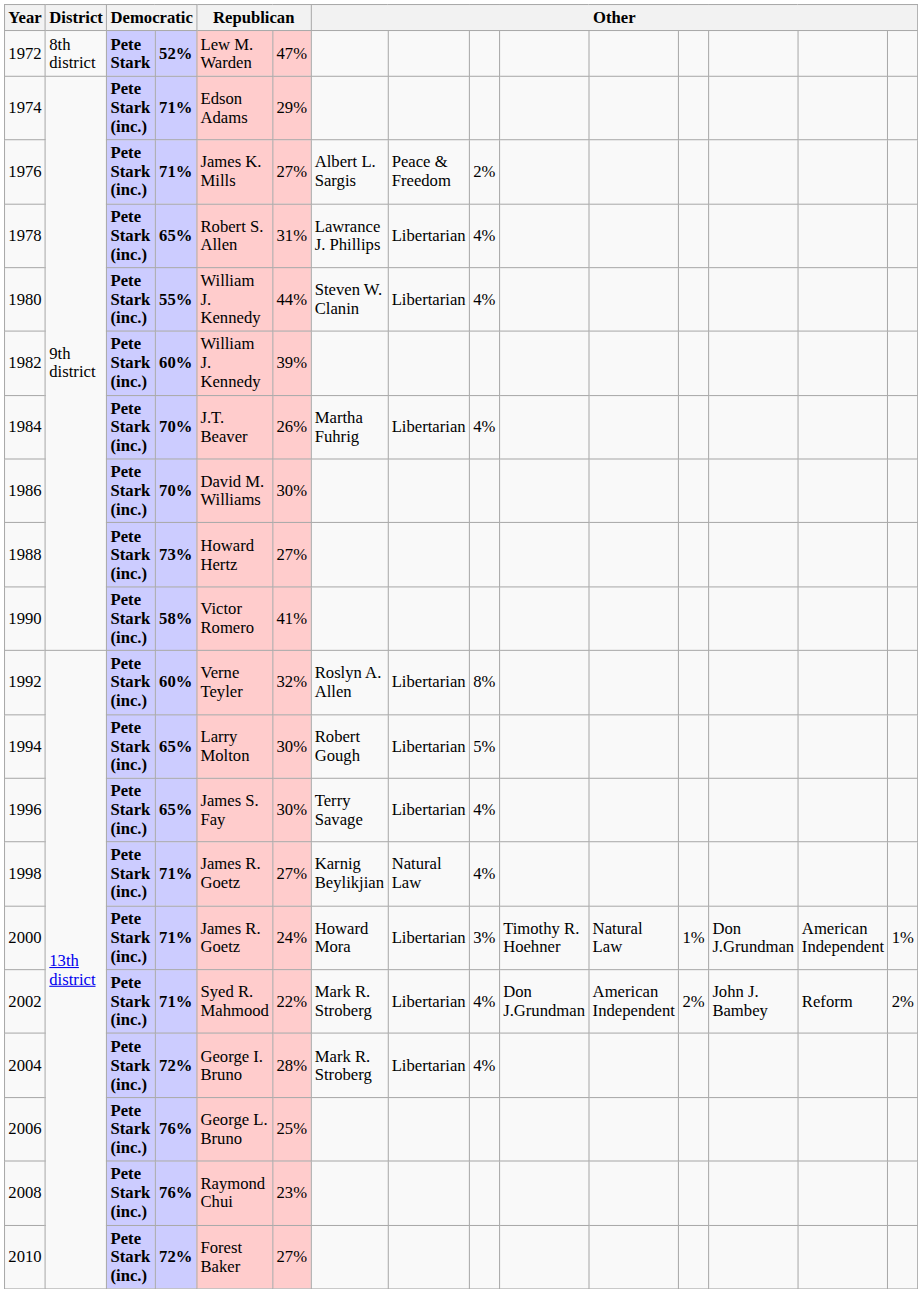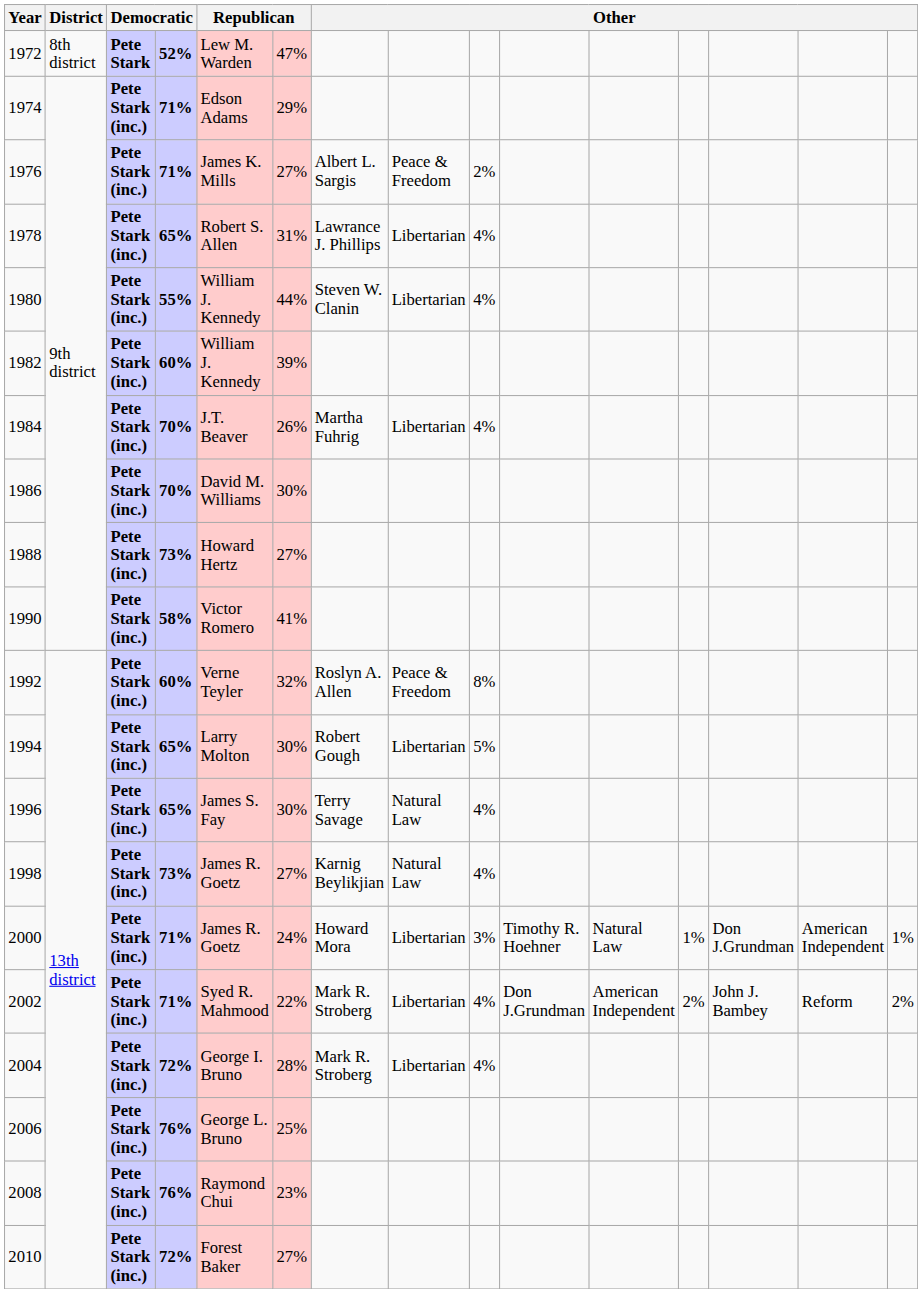 <table class="wikitable" style="width: 100%;">
 <tr>
 <th>Year</th>
 <th>District</th>
 <th colspan=2 style="width: 18%;">Democratic</th>
 <th colspan=2 style="width: 15%;">Republican</th>
 <th colspan="9">Other</th>
 </tr>
 <tr>
 <td style="text-align: left;">1972</td>
 <td style="text-align: left;">8th district</td>
 <td style="background:#ccf;"><strong>Pete Stark</strong></td>
 <td style="background:#ccf;"><strong>52%</strong></td>
 <td style="background:#fcc;">Lew M. Warden</td>
 <td style="background:#fcc;">47%</td>
 <td></td>
 <td></td>
 <td></td>
 <td></td>
 <td></td>
 <td></td>
 <td></td>
 <td></td>
 <td></td>
 </tr>
 <tr>
 <td style="text-align: left;">1974</td>
 <td rowspan="9" style="text-align: left;">9th district</td>
 <td style="background:#ccf;"><strong>Pete Stark (inc.)</strong></td>
 <td style="background:#ccf;"><strong>71%</strong></td>
 <td style="background:#fcc;">Edson Adams</td>
 <td style="background:#fcc;">29%</td>
 <td></td>
 <td></td>
 <td></td>
 <td></td>
 <td></td>
 <td></td>
 <td></td>
 <td></td>
 <td></td>
 </tr>
 <tr>
 <td>1976</td>
 <td style="background:#ccf;"><strong>Pete Stark (inc.)</strong></td>
 <td style="background:#ccf;"><strong>71%</strong></td>
 <td style="background:#fcc;">James K. Mills</td>
 <td style="background:#fcc;">27%</td>
 <td>Albert L. Sargis</td>
 <td>Peace & Freedom</td>
 <td>2%</td>
 <td></td>
 <td></td>
 <td></td>
 <td></td>
 <td></td>
 <td></td>
 </tr>
 <tr>
 <td>1978</td>
 <td style="background:#ccf;"><strong>Pete Stark (inc.)</strong></td>
 <td style="background:#ccf;"><strong>65%</strong></td>
 <td style="background:#fcc;">Robert S. Allen</td>
 <td style="background:#fcc;">31%</td>
 <td>Lawrance J. Phillips</td>
 <td>Libertarian</td>
 <td>4%</td>
 <td></td>
 <td></td>
 <td></td>
 <td></td>
 <td></td>
 <td></td>
 </tr>
 <tr>
 <td>1980</td>
 <td style="background:#ccf;"><strong>Pete Stark (inc.)</strong></td>
 <td style="background:#ccf;"><strong>55%</strong></td>
 <td style="background:#fcc;">William J. Kennedy</td>
 <td style="background:#fcc;">44%</td>
 <td>Steven W. Clanin</td>
 <td>Libertarian</td>
 <td>4%</td>
 <td></td>
 <td></td>
 <td></td>
 <td></td>
 <td></td>
 <td></td>
 </tr>
 <tr>
 <td>1982</td>
 <td style="background:#ccf;"><strong>Pete Stark (inc.)</strong></td>
 <td style="background:#ccf;"><strong>60%</strong></td>
 <td style="background:#fcc;">William J. Kennedy</td>
 <td style="background:#fcc;">39%</td>
 <td></td>
 <td></td>
 <td></td>
 <td></td>
 <td></td>
 <td></td>
 <td></td>
 <td></td>
 <td></td>
 </tr>
 <tr>
 <td>1984</td>
 <td style="background:#ccf;"><strong>Pete Stark (inc.)</strong></td>
 <td style="background:#ccf;"><strong>70%</strong></td>
 <td style="background:#fcc;">J.T. Beaver</td>
 <td style="background:#fcc;">26%</td>
 <td>Martha Fuhrig</td>
 <td>Libertarian</td>
 <td>4%</td>
 <td></td>
 <td></td>
 <td></td>
 <td></td>
 <td></td>
 <td></td>
 </tr>
 <tr>
 <td>1986</td>
 <td style="background:#ccf;"><strong>Pete Stark (inc.)</strong></td>
 <td style="background:#ccf;"><strong>70%</strong></td>
 <td style="background:#fcc;">David M. Williams</td>
 <td style="background:#fcc;">30%</td>
 <td></td>
 <td></td>
 <td></td>
 <td></td>
 <td></td>
 <td></td>
 <td></td>
 <td></td>
 <td></td>
 </tr>
 <tr>
 <td>1988</td>
 <td style="background:#ccf;"><strong>Pete Stark (inc.)</strong></td>
 <td style="background:#ccf;"><strong>73%</strong></td>
 <td style="background:#fcc;">Howard Hertz</td>
 <td style="background:#fcc;">27%</td>
 <td></td>
 <td></td>
 <td></td>
 <td></td>
 <td></td>
 <td></td>
 <td></td>
 <td></td>
 <td></td>
 </tr>
 <tr>
 <td>1990</td>
 <td style="background:#ccf;"><strong>Pete Stark (inc.)</strong></td>
 <td style="background:#ccf;"><strong>58%</strong></td>
 <td style="background:#fcc;">Victor Romero</td>
 <td style="background:#fcc;">41%</td>
 <td></td>
 <td></td>
 <td></td>
 <td></td>
 <td></td>
 <td></td>
 <td></td>
 <td></td>
 <td></td>
 </tr>
 <tr>
 <td>1992</td>
 <td rowspan="10"><a href='#'>13th district</a></td>
 <td style="background:#ccf;"><strong>Pete Stark (inc.)</strong></td>
 <td style="background:#ccf;"><strong>60%</strong></td>
 <td style="background:#fcc;">Verne Teyler</td>
 <td style="background:#fcc;">32%</td>
 <td>Roslyn A. Allen</td>
-<td>Libertarian</td>
+<td>Peace & Freedom</td>
 <td>8%</td>
 <td></td>
 <td></td>
 <td></td>
 <td></td>
 <td></td>
 <td></td>
 </tr>
 <tr>
 <td>1994</td>
 <td style="background:#ccf;"><strong>Pete Stark (inc.)</strong></td>
 <td style="background:#ccf;"><strong>65%</strong></td>
 <td style="background:#fcc;">Larry Molton</td>
 <td style="background:#fcc;">30%</td>
 <td>Robert Gough</td>
 <td>Libertarian</td>
 <td>5%</td>
 <td></td>
 <td></td>
 <td></td>
 <td></td>
 <td></td>
 <td></td>
 </tr>
 <tr>
 <td>1996</td>
 <td style="background:#ccf;"><strong>Pete Stark (inc.)</strong></td>
 <td style="background:#ccf;"><strong>65%</strong></td>
 <td style="background:#fcc;">James S. Fay</td>
 <td style="background:#fcc;">30%</td>
 <td>Terry Savage</td>
-<td>Libertarian</td>
+<td>Natural Law</td>
 <td>4%</td>
 <td></td>
 <td></td>
 <td></td>
 <td></td>
 <td></td>
 <td></td>
 </tr>
 <tr>
 <td>1998</td>
 <td style="background:#ccf;"><strong>Pete Stark (inc.)</strong></td>
-<td style="background:#ccf;"><strong>71%</strong></td>
+<td style="background:#ccf;"><strong>73%</strong></td>
 <td style="background:#fcc;">James R. Goetz</td>
 <td style="background:#fcc;">27%</td>
 <td>Karnig Beylikjian</td>
 <td>Natural Law</td>
 <td>4%</td>
 <td></td>
 <td></td>
 <td></td>
 <td></td>
 <td></td>
 <td></td>
 </tr>
 <tr>
 <td>2000</td>
 <td style="background:#ccf;"><strong>Pete Stark (inc.)</strong></td>
 <td style="background:#ccf;"><strong>71%</strong></td>
 <td style="background:#fcc;">James R. Goetz</td>
 <td style="background:#fcc;">24%</td>
 <td>Howard Mora</td>
 <td>Libertarian</td>
 <td>3%</td>
 <td>Timothy R. Hoehner</td>
 <td>Natural Law</td>
 <td>1%</td>
 <td>Don J.Grundman</td>
 <td>American Independent</td>
 <td>1%</td>
 </tr>
 <tr>
 <td>2002</td>
 <td style="background:#ccf;"><strong>Pete Stark (inc.)</strong></td>
 <td style="background:#ccf;"><strong>71%</strong></td>
 <td style="background:#fcc;">Syed R. Mahmood</td>
 <td style="background:#fcc;">22%</td>
 <td>Mark R. Stroberg</td>
 <td>Libertarian</td>
 <td>4%</td>
 <td>Don J.Grundman</td>
 <td>American Independent</td>
 <td>2%</td>
 <td>John J. Bambey</td>
 <td>Reform</td>
 <td>2%</td>
 </tr>
 <tr>
 <td>2004</td>
 <td style="background:#ccf;"><strong>Pete Stark (inc.)</strong></td>
 <td style="background:#ccf;"><strong>72%</strong></td>
 <td style="background:#fcc;">George I. Bruno</td>
 <td style="background:#fcc;">28%</td>
 <td>Mark R. Stroberg</td>
 <td>Libertarian</td>
 <td>4%</td>
 <td></td>
 <td></td>
 <td></td>
 <td></td>
 <td></td>
 <td></td>
 </tr>
 <tr>
 <td>2006</td>
 <td style="background:#ccf;"><strong>Pete Stark (inc.)</strong></td>
 <td style="background:#ccf;"><strong>76%</strong></td>
 <td style="background:#fcc;">George L. Bruno</td>
 <td style="background:#fcc;">25%</td>
 <td></td>
 <td></td>
 <td></td>
 <td></td>
 <td></td>
 <td></td>
 <td></td>
 <td></td>
 <td></td>
 </tr>
 <tr>
 <td>2008</td>
 <td style="background:#ccf;"><strong>Pete Stark (inc.)</strong></td>
 <td style="background:#ccf;"><strong>76%</strong></td>
 <td style="background:#fcc;">Raymond Chui</td>
 <td style="background:#fcc;">23%</td>
 <td></td>
 <td></td>
 <td></td>
 <td></td>
 <td></td>
 <td></td>
 <td></td>
 <td></td>
 <td></td>
 </tr>
 <tr>
 <td>2010</td>
 <td style="background:#ccf;"><strong>Pete Stark (inc.)</strong></td>
 <td style="background:#ccf;"><strong>72%</strong></td>
 <td style="background:#fcc;">Forest Baker</td>
 <td style="background:#fcc;">27%</td>
 <td></td>
 <td></td>
 <td></td>
 <td></td>
 <td></td>
 <td></td>
 <td></td>
 <td></td>
 <td></td>
 </tr>
 </table>
